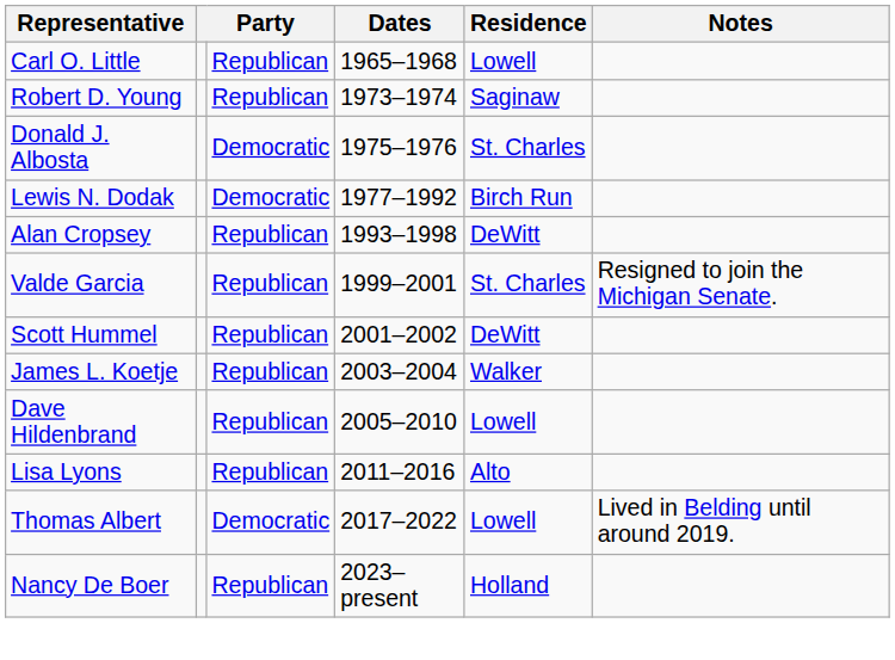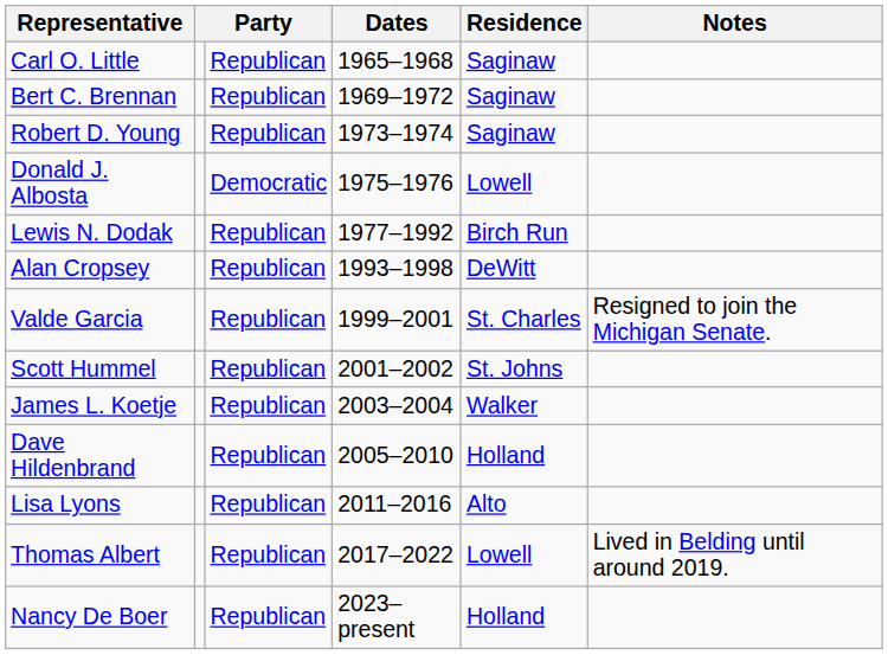 <table class=wikitable>
 <tr valign=bottom>
 <th>Representative</th>
 <th colspan="2">Party</th>
 <th>Dates</th>
 <th>Residence</th>
 <th>Notes</th>
 </tr>
 <tr>
 <td><a href='#'>Carl O. Little</a></td>
 <td bgcolor=></td>
 <td><a href='#'>Republican</a></td>
 <td>1965–1968</td>
-<td><a href='#'>Lowell</a></td>
+<td><a href='#'>Saginaw</a></td>
+<td></td>
+</tr>
+<tr>
+<td><a href='#'>Bert C. Brennan</a></td>
+<td bgcolor=></td>
+<td><a href='#'>Republican</a></td>
+<td>1969–1972</td>
+<td><a href='#'>Saginaw</a></td>
 <td></td>
 </tr>
 <tr>
 <td><a href='#'>Robert D. Young</a></td>
 <td bgcolor=></td>
 <td><a href='#'>Republican</a></td>
 <td>1973–1974</td>
 <td><a href='#'>Saginaw</a></td>
 <td></td>
 </tr>
 <tr>
 <td><a href='#'>Donald J. Albosta</a></td>
 <td bgcolor=></td>
 <td><a href='#'>Democratic</a></td>
 <td>1975–1976</td>
-<td><a href='#'>St. Charles</a></td>
+<td><a href='#'>Lowell</a></td>
 <td></td>
 </tr>
 <tr>
 <td><a href='#'>Lewis N. Dodak</a></td>
 <td bgcolor=></td>
-<td><a href='#'>Democratic</a></td>
+<td><a href='#'>Republican</a></td>
 <td>1977–1992</td>
 <td><a href='#'>Birch Run</a></td>
 <td></td>
 </tr>
 <tr>
 <td><a href='#'>Alan Cropsey</a></td>
 <td bgcolor=></td>
 <td><a href='#'>Republican</a></td>
 <td>1993–1998</td>
 <td><a href='#'>DeWitt</a></td>
 <td></td>
 </tr>
 <tr>
 <td><a href='#'>Valde Garcia</a></td>
 <td bgcolor=></td>
 <td><a href='#'>Republican</a></td>
 <td>1999–2001</td>
 <td><a href='#'>St. Charles</a></td>
 <td>Resigned to join the <a href='#'>Michigan Senate</a>.</td>
 </tr>
 <tr>
 <td><a href='#'>Scott Hummel</a></td>
 <td bgcolor=></td>
 <td><a href='#'>Republican</a></td>
 <td>2001–2002</td>
-<td><a href='#'>DeWitt</a></td>
+<td><a href='#'>St. Johns</a></td>
 <td></td>
 </tr>
 <tr>
 <td><a href='#'>James L. Koetje</a></td>
 <td bgcolor=></td>
 <td><a href='#'>Republican</a></td>
 <td>2003–2004</td>
 <td><a href='#'>Walker</a></td>
 <td></td>
 </tr>
 <tr>
 <td><a href='#'>Dave Hildenbrand</a></td>
 <td bgcolor=></td>
 <td><a href='#'>Republican</a></td>
 <td>2005–2010</td>
-<td><a href='#'>Lowell</a></td>
+<td><a href='#'>Holland</a></td>
 <td></td>
 </tr>
 <tr>
 <td><a href='#'>Lisa Lyons</a></td>
 <td bgcolor=></td>
 <td><a href='#'>Republican</a></td>
 <td>2011–2016</td>
 <td><a href='#'>Alto</a></td>
 <td></td>
 </tr>
 <tr>
 <td><a href='#'>Thomas Albert</a></td>
 <td bgcolor=></td>
-<td><a href='#'>Democratic</a></td>
+<td><a href='#'>Republican</a></td>
 <td>2017–2022</td>
 <td><a href='#'>Lowell</a></td>
 <td>Lived in <a href='#'>Belding</a> until around 2019.</td>
 </tr>
 <tr>
 <td><a href='#'>Nancy De Boer</a></td>
 <td bgcolor=></td>
 <td><a href='#'>Republican</a></td>
 <td>2023–present</td>
 <td><a href='#'>Holland</a></td>
 <td></td>
 </tr>
 </table>
